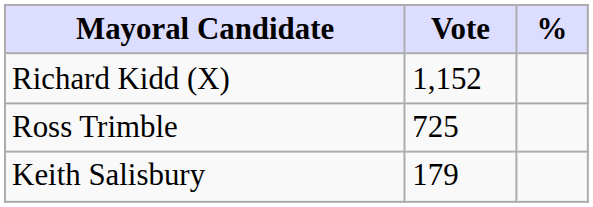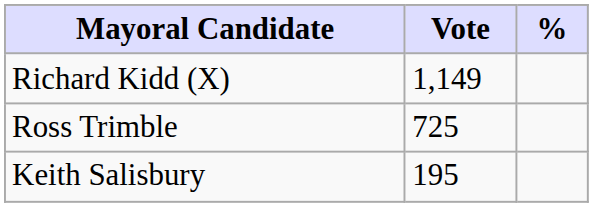 <table class="wikitable">
 <tr>
 <th style="background:#ddf; width:200px;">Mayoral Candidate </th>
 <th style="background:#ddf; width:50px;">Vote</th>
 <th style="background:#ddf; width:30px;">%</th>
 </tr>
 <tr>
 <td>Richard Kidd (X)</td>
-<td>1,152</td>
+<td>1,149</td>
 <td></td>
 </tr>
 <tr>
 <td>Ross Trimble</td>
 <td>725</td>
 <td></td>
 </tr>
 <tr>
 <td>Keith Salisbury</td>
-<td>179</td>
+<td>195</td>
 <td></td>
 </tr>
 </table>
